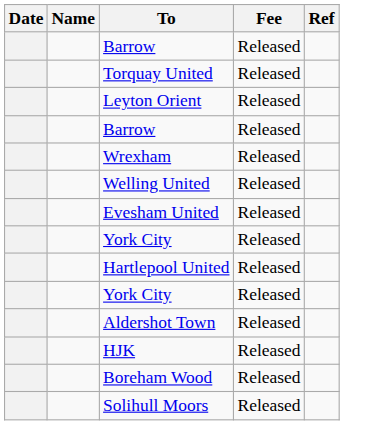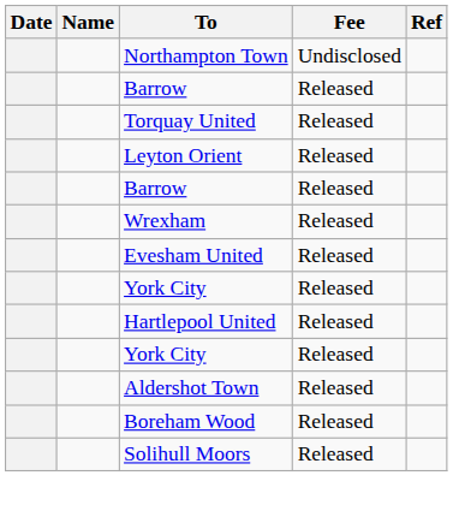 <table class="wikitable sortable plainrowheaders">
 <tr>
 <th scope=col>Date</th>
 <th scope=col>Name</th>
 <th scope=col>To</th>
 <th scope=col>Fee</th>
 <th scope=col class=unsortable>Ref</th>
+</tr>
+<tr>
+<th scope=row></th>
+<td></td>
+<td><a href='#'>Northampton Town</a></td>
+<td>Undisclosed</td>
+<td style="text-align:center;"></td>
 </tr>
 <tr>
 <th scope=row></th>
 <td></td>
 <td><a href='#'>Barrow</a></td>
 <td>Released</td>
 <td style="text-align:center;"></td>
 </tr>
 <tr>
 <th scope=row></th>
 <td></td>
 <td><a href='#'>Torquay United</a></td>
 <td>Released</td>
 <td style="text-align:center;"></td>
 </tr>
 <tr>
 <th scope=row></th>
 <td></td>
 <td><a href='#'>Leyton Orient</a></td>
 <td>Released</td>
 <td style="text-align:center;"></td>
 </tr>
 <tr>
 <th scope=row></th>
 <td></td>
 <td><a href='#'>Barrow</a></td>
 <td>Released</td>
 <td style="text-align:center;"></td>
 </tr>
 <tr>
 <th scope=row></th>
 <td></td>
 <td><a href='#'>Wrexham</a></td>
-<td>Released</td>
-<td style="text-align:center;"></td>
-</tr>
-<tr>
-<th scope=row></th>
-<td></td>
-<td><a href='#'>Welling United</a></td>
 <td>Released</td>
 <td style="text-align:center;"></td>
 </tr>
 <tr>
 <th scope=row></th>
 <td></td>
 <td><a href='#'>Evesham United</a></td>
 <td>Released</td>
 <td style="text-align:center;"></td>
 </tr>
 <tr>
 <th scope=row></th>
 <td></td>
 <td><a href='#'>York City</a></td>
 <td>Released</td>
 <td style="text-align:center;"></td>
 </tr>
 <tr>
 <th scope=row></th>
 <td></td>
 <td><a href='#'>Hartlepool United</a></td>
 <td>Released</td>
 <td style="text-align:center;"></td>
 </tr>
 <tr>
 <th scope=row></th>
 <td></td>
 <td><a href='#'>York City</a></td>
 <td>Released</td>
 <td style="text-align:center;"></td>
 </tr>
 <tr>
 <th scope=row></th>
 <td></td>
 <td><a href='#'>Aldershot Town</a></td>
 <td>Released</td>
 <td style="text-align:center;"></td>
 </tr>
 <tr>
 <th scope=row></th>
 <td></td>
-<td><a href='#'>HJK</a></td>
-<td>Released</td>
-<td style="text-align:center;"></td>
-</tr>
-<tr>
-<th scope=row></th>
-<td></td>
 <td><a href='#'>Boreham Wood</a></td>
 <td>Released</td>
 <td style="text-align:center;"></td>
 </tr>
 <tr>
 <th scope=row></th>
 <td></td>
 <td><a href='#'>Solihull Moors</a></td>
 <td>Released</td>
 <td style="text-align:center;"></td>
 </tr>
 </table>
